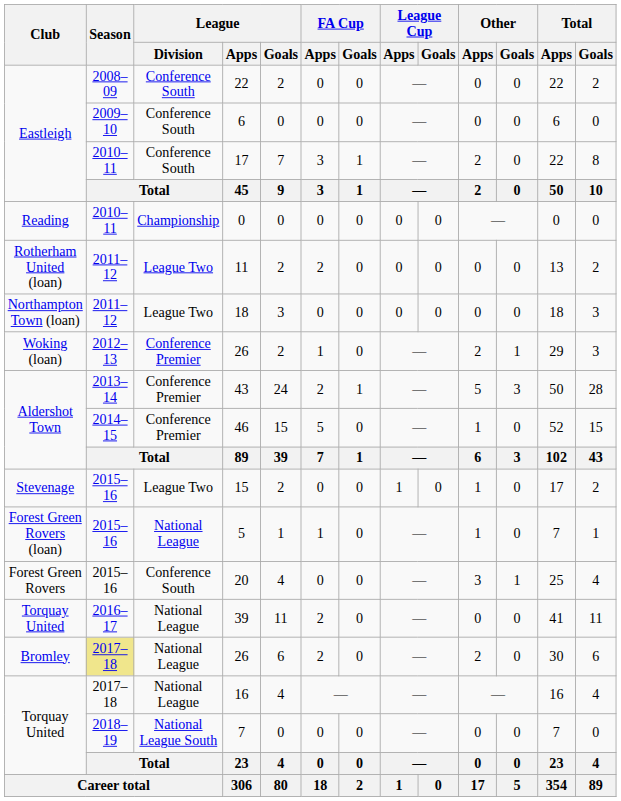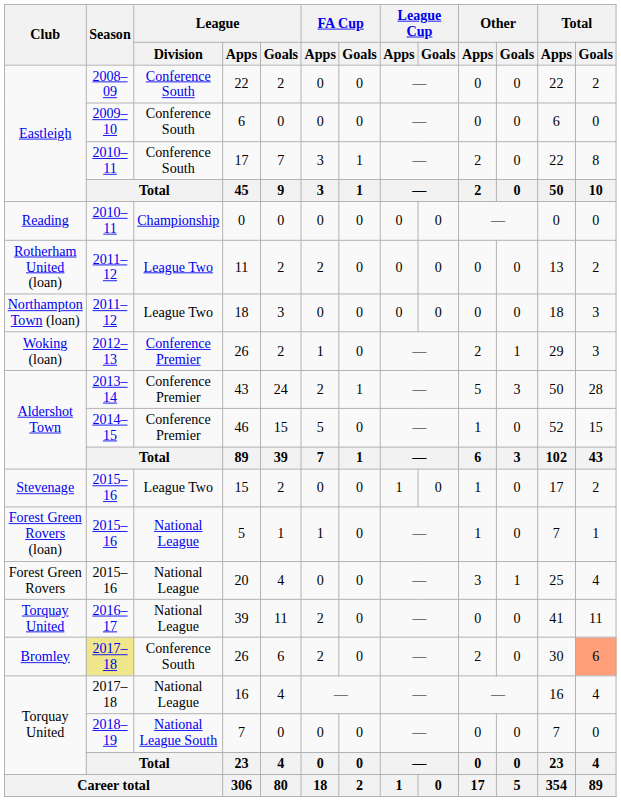 <table class="wikitable" style="text-align:center">
 <tr>
 <th rowspan="2">Club</th>
 <th rowspan="2">Season</th>
 <th colspan="3">League</th>
 <th colspan="2"><a href='#'>FA Cup</a></th>
 <th colspan="2"><a href='#'>League Cup</a></th>
 <th colspan="2">Other</th>
 <th colspan="2">Total</th>
 </tr>
 <tr>
 <th>Division</th>
 <th>Apps</th>
 <th>Goals</th>
 <th>Apps</th>
 <th>Goals</th>
 <th>Apps</th>
 <th>Goals</th>
 <th>Apps</th>
 <th>Goals</th>
 <th>Apps</th>
 <th>Goals</th>
 </tr>
 <tr>
 <td rowspan="4"><a href='#'>Eastleigh</a></td>
 <td><a href='#'>2008–09</a></td>
 <td><a href='#'>Conference South</a></td>
 <td>22</td>
 <td>2</td>
 <td>0</td>
 <td>0</td>
 <td colspan="2">—</td>
 <td>0</td>
 <td>0</td>
 <td>22</td>
 <td>2</td>
 </tr>
 <tr>
 <td><a href='#'>2009–10</a></td>
 <td>Conference South</td>
 <td>6</td>
 <td>0</td>
 <td>0</td>
 <td>0</td>
 <td colspan="2">—</td>
 <td>0</td>
 <td>0</td>
 <td>6</td>
 <td>0</td>
 </tr>
 <tr>
 <td><a href='#'>2010–11</a></td>
 <td>Conference South</td>
 <td>17</td>
 <td>7</td>
 <td>3</td>
 <td>1</td>
 <td colspan="2">—</td>
 <td>2</td>
 <td>0</td>
 <td>22</td>
 <td>8</td>
 </tr>
 <tr>
 <th colspan="2">Total</th>
 <th>45</th>
 <th>9</th>
 <th>3</th>
 <th>1</th>
 <th colspan="2">—</th>
 <th>2</th>
 <th>0</th>
 <th>50</th>
 <th>10</th>
 </tr>
 <tr>
 <td><a href='#'>Reading</a></td>
 <td><a href='#'>2010–11</a></td>
 <td><a href='#'>Championship</a></td>
 <td>0</td>
 <td>0</td>
 <td>0</td>
 <td>0</td>
 <td>0</td>
 <td>0</td>
 <td colspan="2">—</td>
 <td>0</td>
 <td>0</td>
 </tr>
 <tr>
 <td><a href='#'>Rotherham United</a> (loan)</td>
 <td><a href='#'>2011–12</a></td>
 <td><a href='#'>League Two</a></td>
 <td>11</td>
 <td>2</td>
 <td>2</td>
 <td>0</td>
 <td>0</td>
 <td>0</td>
 <td>0</td>
 <td>0</td>
 <td>13</td>
 <td>2</td>
 </tr>
 <tr>
 <td><a href='#'>Northampton Town</a> (loan)</td>
 <td><a href='#'>2011–12</a></td>
 <td>League Two</td>
 <td>18</td>
 <td>3</td>
 <td>0</td>
 <td>0</td>
 <td>0</td>
 <td>0</td>
 <td>0</td>
 <td>0</td>
 <td>18</td>
 <td>3</td>
 </tr>
 <tr>
 <td><a href='#'>Woking</a> (loan)</td>
 <td><a href='#'>2012–13</a></td>
 <td><a href='#'>Conference Premier</a></td>
 <td>26</td>
 <td>2</td>
 <td>1</td>
 <td>0</td>
 <td colspan="2">—</td>
 <td>2</td>
 <td>1</td>
 <td>29</td>
 <td>3</td>
 </tr>
 <tr>
 <td rowspan="3"><a href='#'>Aldershot Town</a></td>
 <td><a href='#'>2013–14</a></td>
 <td>Conference Premier</td>
 <td>43</td>
 <td>24</td>
 <td>2</td>
 <td>1</td>
 <td colspan="2">—</td>
 <td>5</td>
 <td>3</td>
 <td>50</td>
 <td>28</td>
 </tr>
 <tr>
 <td><a href='#'>2014–15</a></td>
 <td>Conference Premier</td>
 <td>46</td>
 <td>15</td>
 <td>5</td>
 <td>0</td>
 <td colspan="2">—</td>
 <td>1</td>
 <td>0</td>
 <td>52</td>
 <td>15</td>
 </tr>
 <tr>
 <th colspan="2">Total</th>
 <th>89</th>
 <th>39</th>
 <th>7</th>
 <th>1</th>
 <th colspan="2">—</th>
 <th>6</th>
 <th>3</th>
 <th>102</th>
 <th>43</th>
 </tr>
 <tr>
 <td><a href='#'>Stevenage</a></td>
 <td><a href='#'>2015–16</a></td>
 <td>League Two</td>
 <td>15</td>
 <td>2</td>
 <td>0</td>
 <td>0</td>
 <td>1</td>
 <td>0</td>
 <td>1</td>
 <td>0</td>
 <td>17</td>
 <td>2</td>
 </tr>
 <tr>
 <td><a href='#'>Forest Green Rovers</a> (loan)</td>
 <td><a href='#'>2015–16</a></td>
 <td><a href='#'>National League</a></td>
 <td>5</td>
 <td>1</td>
 <td>1</td>
 <td>0</td>
 <td colspan="2">—</td>
 <td>1</td>
 <td>0</td>
 <td>7</td>
 <td>1</td>
 </tr>
 <tr>
 <td>Forest Green Rovers</td>
 <td>2015–16</td>
-<td>Conference South</td>
+<td>National League</td>
 <td>20</td>
 <td>4</td>
 <td>0</td>
 <td>0</td>
 <td colspan="2">—</td>
 <td>3</td>
 <td>1</td>
 <td>25</td>
 <td>4</td>
 </tr>
 <tr>
 <td><a href='#'>Torquay United</a></td>
 <td><a href='#'>2016–17</a></td>
 <td>National League</td>
 <td>39</td>
 <td>11</td>
 <td>2</td>
 <td>0</td>
 <td colspan="2">—</td>
 <td>0</td>
 <td>0</td>
 <td>41</td>
 <td>11</td>
 </tr>
 <tr>
 <td><a href='#'>Bromley</a></td>
 <td style="background: khaki;"><a href='#'>2017–18</a></td>
-<td>National League</td>
+<td>Conference South</td>
 <td>26</td>
 <td>6</td>
 <td>2</td>
 <td>0</td>
 <td colspan="2">—</td>
 <td>2</td>
 <td>0</td>
 <td>30</td>
-<td>6</td>
+<td style="background: lightsalmon;">6</td>
 </tr>
 <tr>
 <td rowspan="3">Torquay United</td>
 <td>2017–18</td>
 <td>National League</td>
 <td>16</td>
 <td>4</td>
 <td colspan="2">—</td>
 <td colspan="2">—</td>
 <td colspan="2">—</td>
 <td>16</td>
 <td>4</td>
 </tr>
 <tr>
 <td><a href='#'>2018–19</a></td>
 <td><a href='#'>National League South</a></td>
 <td>7</td>
 <td>0</td>
 <td>0</td>
 <td>0</td>
 <td colspan="2">—</td>
 <td>0</td>
 <td>0</td>
 <td>7</td>
 <td>0</td>
 </tr>
 <tr>
 <th colspan="2">Total</th>
 <th>23</th>
 <th>4</th>
 <th>0</th>
 <th>0</th>
 <th colspan="2">—</th>
 <th>0</th>
 <th>0</th>
 <th>23</th>
 <th>4</th>
 </tr>
 <tr>
 <th colspan="3">Career total</th>
 <th>306</th>
 <th>80</th>
 <th>18</th>
 <th>2</th>
 <th>1</th>
 <th>0</th>
 <th>17</th>
 <th>5</th>
 <th>354</th>
 <th>89</th>
 </tr>
 </table>
